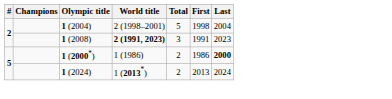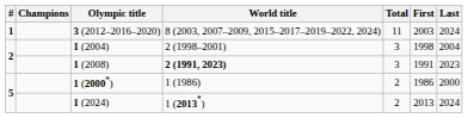 <table class="wikitable sortable" style="text-align: center; font-size: 90%; margin-left: 1em;">
 <tr>
 <th>#</th>
 <th>Champions</th>
 <th>Olympic title</th>
 <th>World title</th>
 <th>Total</th>
 <th>First</th>
 <th>Last</th>
 </tr>
 <tr>
+<td><strong>1</strong></td>
+<td style="text-align: left;"></td>
+<td style="text-align: left;" data-sort-value="3, 2020"><strong>3</strong> (2012–2016–2020)</td>
+<td style="text-align: left;" data-sort-value="8, 2024">8 (2003, 2007–2009, 2015–2017–2019–2022, 2024)</td>
+<td>11</td>
+<td>2003</td>
+<td>2024</td>
+</tr>
+<tr>
 <td rowspan="2"><strong>2</strong></td>
 <td style="text-align: left;"></td>
 <td style="text-align: left;" data-sort-value="1, 2004"><strong>1</strong> (2004)</td>
 <td style="text-align: left;" data-sort-value="2, 2001">2 (1998–2001)</td>
-<td>5</td>
+<td>3</td>
 <td>1998</td>
 <td>2004</td>
 </tr>
 <tr>
 <td style="text-align: left;"></td>
 <td style="text-align: left;" data-sort-value="1, 2008"><strong>1</strong> (2008)</td>
 <td style="text-align: left;" data-sort-value="2, 2023"><strong>2 (1991, 2023)</strong></td>
 <td>3</td>
 <td>1991</td>
 <td>2023</td>
 </tr>
 <tr>
 <td rowspan=2><strong>5</strong></td>
 <td style="text-align: left;"></td>
 <td style="text-align: left;" data-sort-value="1, 2000"><strong>1</strong> (<strong>2000</strong><sup>*</sup>)</td>
 <td style="text-align: left;" data-sort-value="1, 1986">1 (1986)</td>
 <td>2</td>
 <td>1986</td>
-<td><strong>2000</strong></td>
+<td>2000</td>
 </tr>
 <tr>
 <td style="text-align: left;"></td>
 <td style="text-align: left;" data-sort-value="1, 2024"><strong>1</strong> (2024)</td>
 <td style="text-align: left;" data-sort-value="1, 2013">1 (<strong>2013</strong><sup>*</sup>)</td>
 <td>2</td>
 <td>2013</td>
 <td>2024</td>
 </tr>
 </table>
